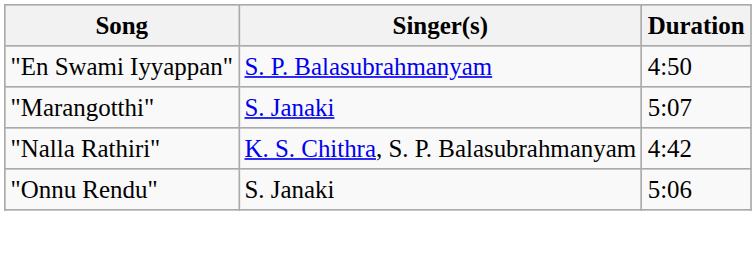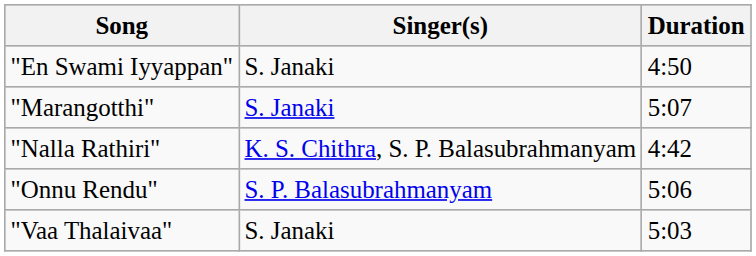 <table class="wikitable" style="font-size:95%;">
 <tr>
 <th>Song</th>
 <th>Singer(s)</th>
 <th>Duration</th>
 </tr>
 <tr>
 <td>"En Swami Iyyappan"</td>
-<td><a href='#'>S. P. Balasubrahmanyam</a></td>
+<td>S. Janaki</td>
 <td>4:50</td>
 </tr>
 <tr>
 <td>"Marangotthi"</td>
 <td><a href='#'>S. Janaki</a></td>
 <td>5:07</td>
 </tr>
 <tr>
 <td>"Nalla Rathiri"</td>
 <td><a href='#'>K. S. Chithra</a>, S. P. Balasubrahmanyam</td>
 <td>4:42</td>
 </tr>
 <tr>
 <td>"Onnu Rendu"</td>
-<td>S. Janaki</td>
+<td><a href='#'>S. P. Balasubrahmanyam</a></td>
 <td>5:06</td>
 </tr>
+<tr>
+<td>"Vaa Thalaivaa"</td>
+<td>S. Janaki</td>
+<td>5:03</td>
+</tr>
 </table>
